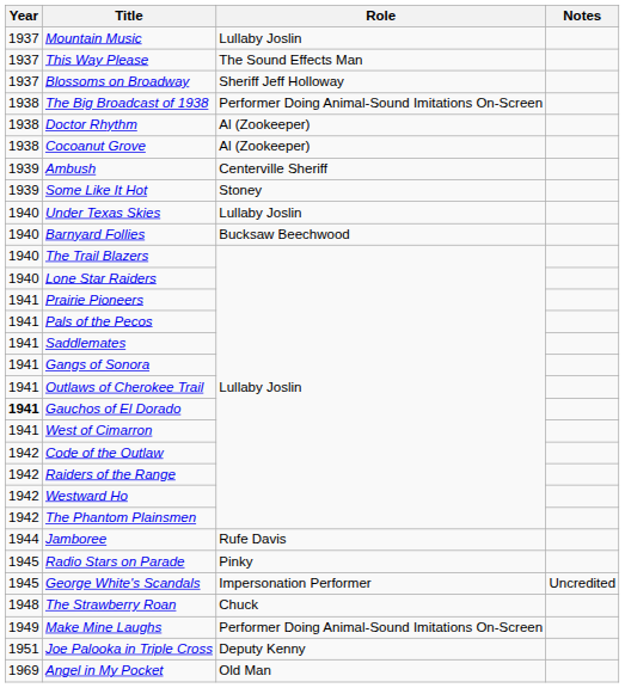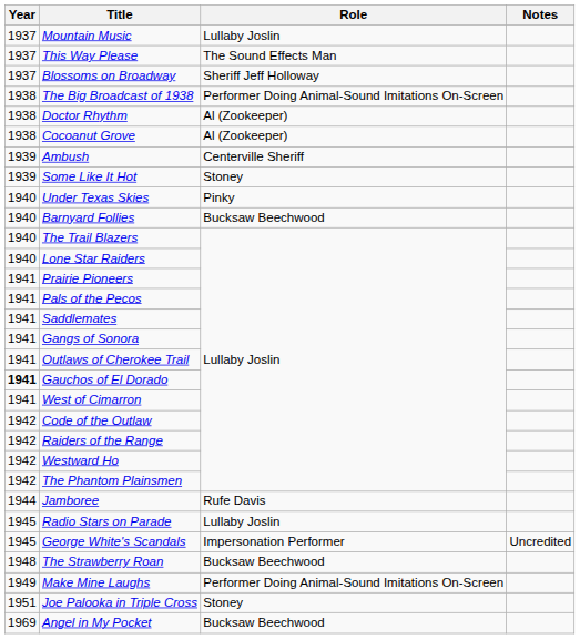 <table class="wikitable">
 <tr>
 <th>Year</th>
 <th>Title</th>
 <th>Role</th>
 <th>Notes</th>
 </tr>
 <tr>
 <td>1937</td>
 <td><em><a href='#'>Mountain Music</a></em></td>
 <td>Lullaby Joslin</td>
 <td></td>
 </tr>
 <tr>
 <td>1937</td>
 <td><em><a href='#'>This Way Please</a></em></td>
 <td>The Sound Effects Man</td>
 <td></td>
 </tr>
 <tr>
 <td>1937</td>
 <td><em><a href='#'>Blossoms on Broadway</a></em></td>
 <td>Sheriff Jeff Holloway</td>
 <td></td>
 </tr>
 <tr>
 <td>1938</td>
 <td><em><a href='#'>The Big Broadcast of 1938</a></em></td>
 <td>Performer Doing Animal-Sound Imitations On-Screen</td>
 <td></td>
 </tr>
 <tr>
 <td>1938</td>
 <td><em><a href='#'>Doctor Rhythm</a></em></td>
 <td>Al (Zookeeper)</td>
 <td></td>
 </tr>
 <tr>
 <td>1938</td>
 <td><em><a href='#'>Cocoanut Grove</a></em></td>
 <td>Al (Zookeeper)</td>
 <td></td>
 </tr>
 <tr>
 <td>1939</td>
 <td><em><a href='#'>Ambush</a></em></td>
 <td>Centerville Sheriff</td>
 <td></td>
 </tr>
 <tr>
 <td>1939</td>
 <td><em><a href='#'>Some Like It Hot</a></em></td>
 <td>Stoney</td>
 <td></td>
 </tr>
 <tr>
 <td>1940</td>
 <td><em><a href='#'>Under Texas Skies</a></em></td>
-<td>Lullaby Joslin</td>
+<td>Pinky</td>
 <td></td>
 </tr>
 <tr>
 <td>1940</td>
 <td><em><a href='#'>Barnyard Follies</a></em></td>
 <td>Bucksaw Beechwood</td>
 <td></td>
 </tr>
 <tr>
 <td>1940</td>
 <td><em><a href='#'>The Trail Blazers</a></em></td>
 <td rowspan="13">Lullaby Joslin</td>
 <td></td>
 </tr>
 <tr>
 <td>1940</td>
 <td><em><a href='#'>Lone Star Raiders</a></em></td>
 <td></td>
 </tr>
 <tr>
 <td>1941</td>
 <td><em><a href='#'>Prairie Pioneers</a></em></td>
 <td></td>
 </tr>
 <tr>
 <td>1941</td>
 <td><em><a href='#'>Pals of the Pecos</a></em></td>
 <td></td>
 </tr>
 <tr>
 <td>1941</td>
 <td><em><a href='#'>Saddlemates</a></em></td>
 <td></td>
 </tr>
 <tr>
 <td>1941</td>
 <td><em><a href='#'>Gangs of Sonora</a></em></td>
 <td></td>
 </tr>
 <tr>
 <td>1941</td>
 <td><em><a href='#'>Outlaws of Cherokee Trail</a></em></td>
 <td></td>
 </tr>
 <tr>
 <td><strong>1941</strong></td>
 <td><em><a href='#'>Gauchos of El Dorado</a></em></td>
 <td></td>
 </tr>
 <tr>
 <td>1941</td>
 <td><em><a href='#'>West of Cimarron</a></em></td>
 <td></td>
 </tr>
 <tr>
 <td>1942</td>
 <td><em><a href='#'>Code of the Outlaw</a></em></td>
 <td></td>
 </tr>
 <tr>
 <td>1942</td>
 <td><em><a href='#'>Raiders of the Range</a></em></td>
 <td></td>
 </tr>
 <tr>
 <td>1942</td>
 <td><em><a href='#'>Westward Ho</a></em></td>
 <td></td>
 </tr>
 <tr>
 <td>1942</td>
 <td><em><a href='#'>The Phantom Plainsmen</a></em></td>
 <td></td>
 </tr>
 <tr>
 <td>1944</td>
 <td><em><a href='#'>Jamboree</a></em></td>
 <td>Rufe Davis</td>
 <td></td>
 </tr>
 <tr>
 <td>1945</td>
 <td><em><a href='#'>Radio Stars on Parade</a></em></td>
-<td>Pinky</td>
+<td>Lullaby Joslin</td>
 <td></td>
 </tr>
 <tr>
 <td>1945</td>
 <td><em><a href='#'>George White's Scandals</a></em></td>
 <td>Impersonation Performer</td>
 <td>Uncredited</td>
 </tr>
 <tr>
 <td>1948</td>
 <td><em><a href='#'>The Strawberry Roan</a></em></td>
-<td>Chuck</td>
+<td>Bucksaw Beechwood</td>
 <td></td>
 </tr>
 <tr>
 <td>1949</td>
 <td><em><a href='#'>Make Mine Laughs</a></em></td>
 <td>Performer Doing Animal-Sound Imitations On-Screen</td>
 <td></td>
 </tr>
 <tr>
 <td>1951</td>
 <td><em><a href='#'>Joe Palooka in Triple Cross</a></em></td>
-<td>Deputy Kenny</td>
+<td>Stoney</td>
 <td></td>
 </tr>
 <tr>
 <td>1969</td>
 <td><em><a href='#'>Angel in My Pocket</a></em></td>
-<td>Old Man</td>
+<td>Bucksaw Beechwood</td>
 <td></td>
 </tr>
 </table>
